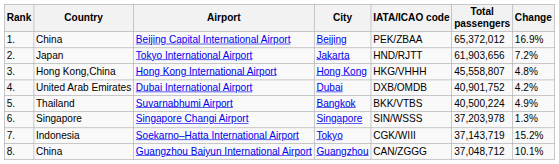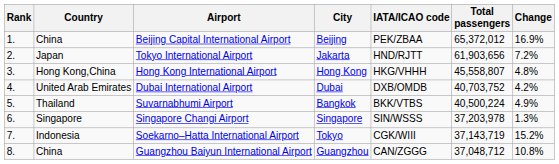 <table class="wikitable sortable">
 <tr>
 <th>Rank</th>
 <th>Country</th>
 <th>Airport</th>
 <th>City</th>
 <th>IATA/ICAO code</th>
 <th>Total<br>passengers<br></th>
 <th>Change <br></th>
 </tr>
 <tr>
 <td>1.</td>
 <td> China</td>
 <td><a href='#'>Beijing Capital International Airport</a></td>
 <td><a href='#'>Beijing</a></td>
 <td>PEK/ZBAA</td>
 <td>65,372,012</td>
 <td>16.9%</td>
 </tr>
 <tr>
 <td>2.</td>
 <td> Japan</td>
 <td><a href='#'>Tokyo International Airport</a></td>
 <td><a href='#'>Jakarta</a></td>
 <td>HND/RJTT</td>
 <td>61,903,656</td>
 <td>7.2%</td>
 </tr>
 <tr>
 <td>3.</td>
 <td> Hong Kong,China</td>
 <td><a href='#'>Hong Kong International Airport</a></td>
 <td><a href='#'>Hong Kong</a></td>
 <td>HKG/VHHH</td>
 <td>45,558,807</td>
 <td>4.8%</td>
 </tr>
 <tr>
 <td>4.</td>
 <td> United Arab Emirates</td>
 <td><a href='#'>Dubai International Airport</a></td>
 <td><a href='#'>Dubai</a></td>
 <td>DXB/OMDB</td>
-<td>40,901,752</td>
+<td>40,703,752</td>
 <td>4.2%</td>
 </tr>
 <tr>
 <td>5.</td>
 <td> Thailand</td>
 <td><a href='#'>Suvarnabhumi Airport</a></td>
 <td><a href='#'>Bangkok</a></td>
 <td>BKK/VTBS</td>
 <td>40,500,224</td>
 <td>4.9%</td>
 </tr>
 <tr>
 <td>6.</td>
 <td> Singapore</td>
 <td><a href='#'>Singapore Changi Airport</a></td>
 <td><a href='#'>Singapore</a></td>
 <td>SIN/WSSS</td>
 <td>37,203,978</td>
 <td>1.3%</td>
 </tr>
 <tr>
 <td>7.</td>
 <td> Indonesia</td>
 <td><a href='#'>Soekarno–Hatta International Airport</a></td>
 <td><a href='#'>Tokyo</a></td>
 <td>CGK/WIII</td>
 <td>37,143,719</td>
 <td>15.2%</td>
 </tr>
 <tr>
 <td>8.</td>
 <td> China</td>
 <td><a href='#'>Guangzhou Baiyun International Airport</a></td>
 <td><a href='#'>Guangzhou</a></td>
 <td>CAN/ZGGG</td>
 <td>37,048,712</td>
-<td>10.1%</td>
+<td>10.8%</td>
 </tr>
 </table>
